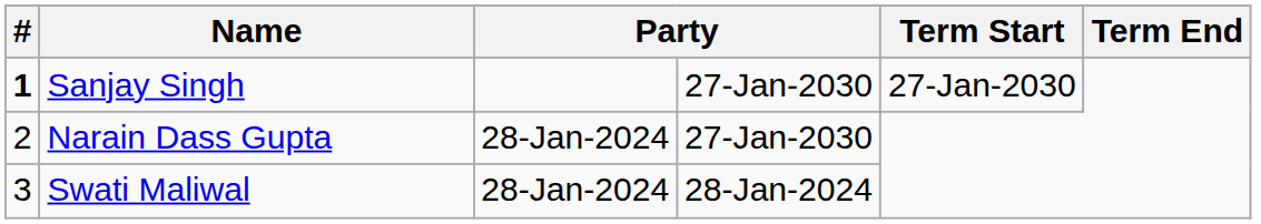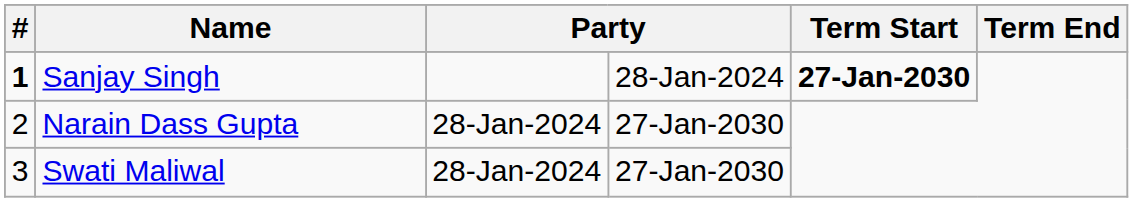 <table class="wikitable sortable">
 <tr>
 <th>#</th>
 <th style="width:200px">Name</th>
 <th colspan="2">Party</th>
 <th>Term Start</th>
 <th>Term End</th>
 </tr>
 <tr>
 <td><strong>1</strong></td>
 <td><a href='#'>Sanjay Singh</a></td>
 <td></td>
-<td>27-Jan-2030</td>
-<td>27-Jan-2030</td>
+<td>28-Jan-2024</td>
+<td><strong>27-Jan-2030</strong></td>
 </tr>
 <tr>
 <td>2</td>
 <td><a href='#'>Narain Dass Gupta</a></td>
 <td>28-Jan-2024</td>
 <td>27-Jan-2030</td>
 </tr>
 <tr>
 <td>3</td>
 <td><a href='#'>Swati Maliwal</a></td>
 <td>28-Jan-2024</td>
-<td>28-Jan-2024</td>
+<td>27-Jan-2030</td>
 </tr>
 </table>
